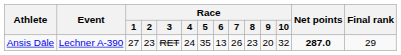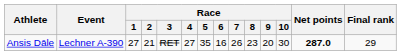 <table class="wikitable" style="font-size:90%">
 <tr>
 <th rowspan="2">Athlete</th>
 <th rowspan="2">Event</th>
 <th colspan=10>Race</th>
 <th rowspan=2>Net points</th>
 <th rowspan=2>Final rank</th>
 </tr>
 <tr style="font-size:95%">
 <th>1</th>
 <th>2</th>
 <th>3</th>
 <th>4</th>
 <th>5</th>
 <th>6</th>
 <th>7</th>
 <th>8</th>
 <th>9</th>
 <th>10</th>
 </tr>
 <tr align=center>
 <td align=left><a href='#'>Ansis Dāle</a></td>
 <td align=left><a href='#'>Lechner A-390</a></td>
 <td>27</td>
-<td>23</td>
+<td>21</td>
 <td><s>RET</s></td>
-<td>24</td>
+<td>27</td>
 <td>35</td>
-<td>13</td>
+<td>16</td>
 <td>26</td>
 <td>23</td>
 <td>20</td>
-<td>32</td>
+<td>30</td>
 <td><strong>287.0</strong></td>
 <td>29</td>
 </tr>
 </table>
